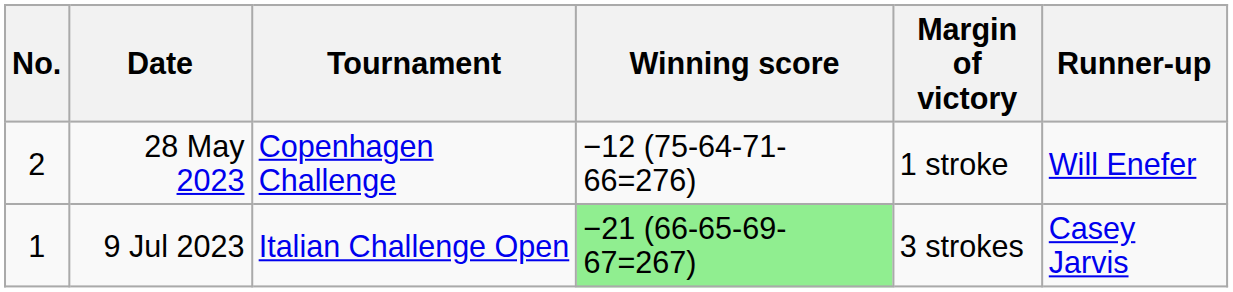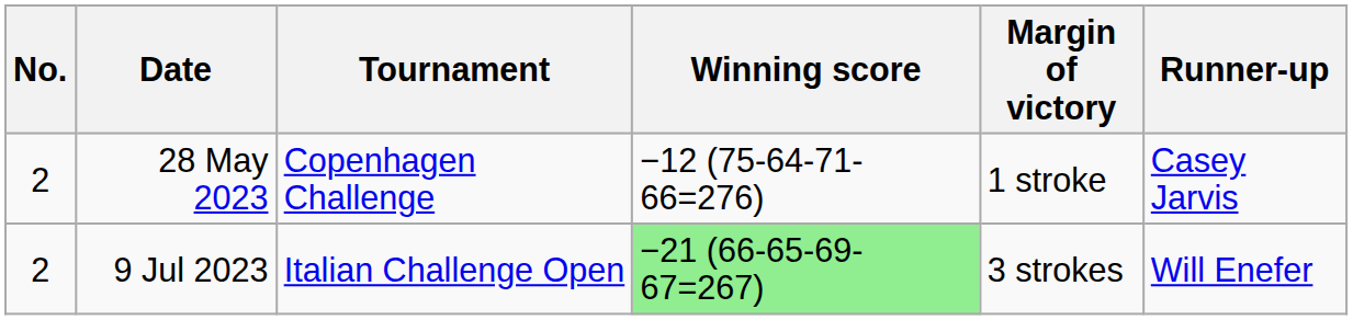 <table class="wikitable" style="font-size:95%;">
 <tr>
 <th>No.</th>
 <th>Date</th>
 <th>Tournament</th>
 <th>Winning score</th>
 <th>Margin of<br>victory</th>
 <th>Runner-up</th>
 </tr>
 <tr>
 <td align=center>2</td>
 <td align=right>28 May <a href='#'>2023</a></td>
 <td><a href='#'>Copenhagen Challenge</a></td>
 <td>−12 (75-64-71-66=276)</td>
 <td>1 stroke</td>
-<td> <a href='#'>Will Enefer</a></td>
+<td> <a href='#'>Casey Jarvis</a></td>
 </tr>
 <tr>
-<td align=center>1</td>
+<td align=center>2</td>
 <td align=right>9 Jul 2023</td>
 <td><a href='#'>Italian Challenge Open</a></td>
 <td style="background: lightgreen;">−21 (66-65-69-67=267)</td>
 <td>3 strokes</td>
-<td> <a href='#'>Casey Jarvis</a></td>
+<td> <a href='#'>Will Enefer</a></td>
 </tr>
 </table>
